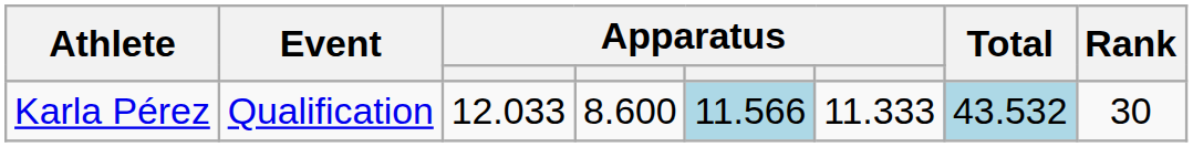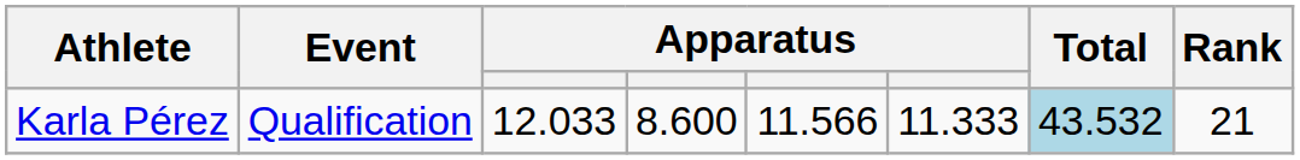 <table class="wikitable" style="font-size:90%">
 <tr>
 <th rowspan=2>Athlete</th>
 <th rowspan=2>Event</th>
 <th colspan=4>Apparatus</th>
 <th rowspan=2>Total</th>
 <th rowspan=2>Rank</th>
 </tr>
 <tr style="font-size:95%">
 <th></th>
 <th></th>
 <th></th>
 <th></th>
 </tr>
 <tr align=center>
 <td align=left><a href='#'>Karla Pérez</a></td>
 <td align=left><a href='#'>Qualification</a></td>
 <td>12.033</td>
 <td>8.600</td>
-<td style="background: lightblue;">11.566</td>
+<td>11.566</td>
 <td>11.333</td>
 <td style="background: lightblue;">43.532</td>
-<td>30</td>
+<td>21</td>
 </tr>
 </table>
